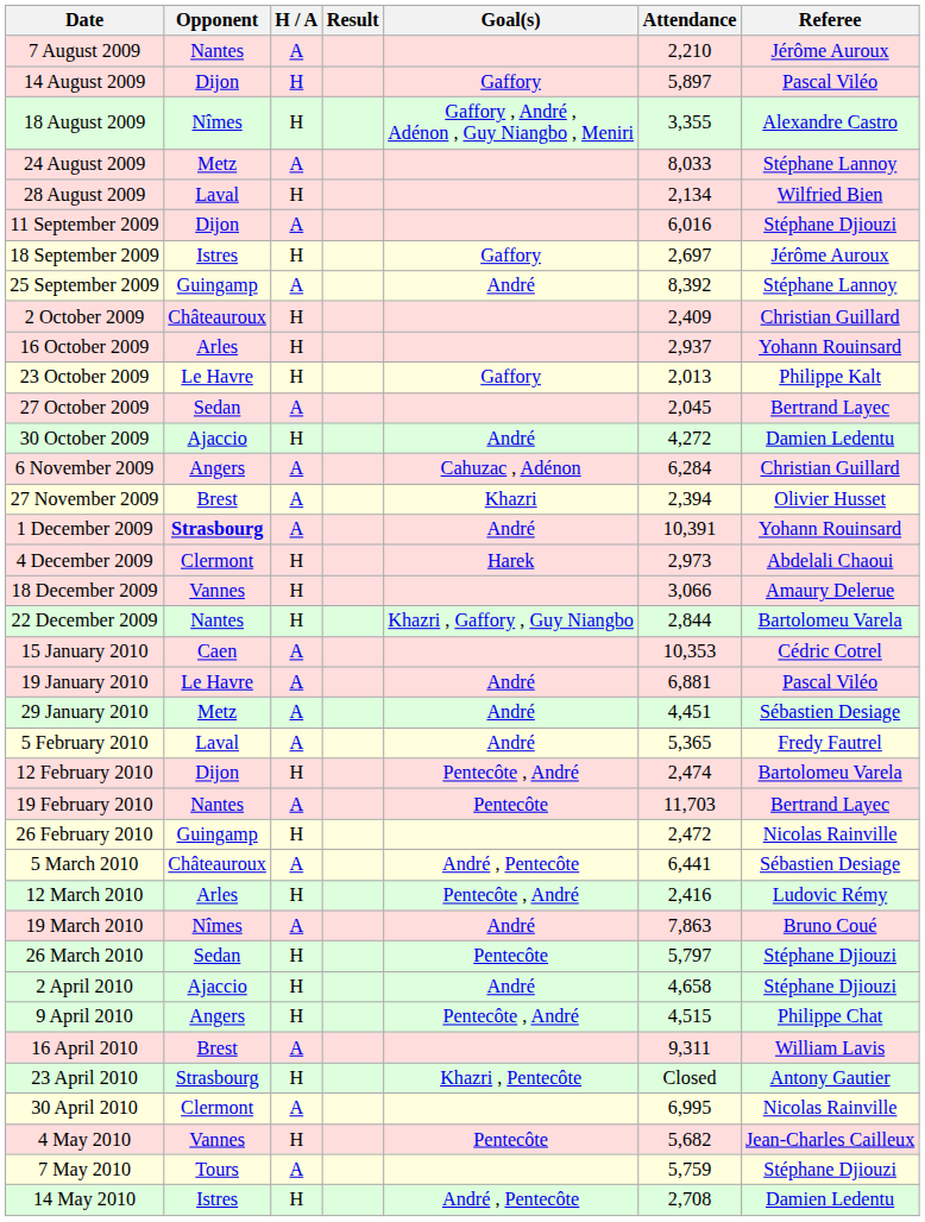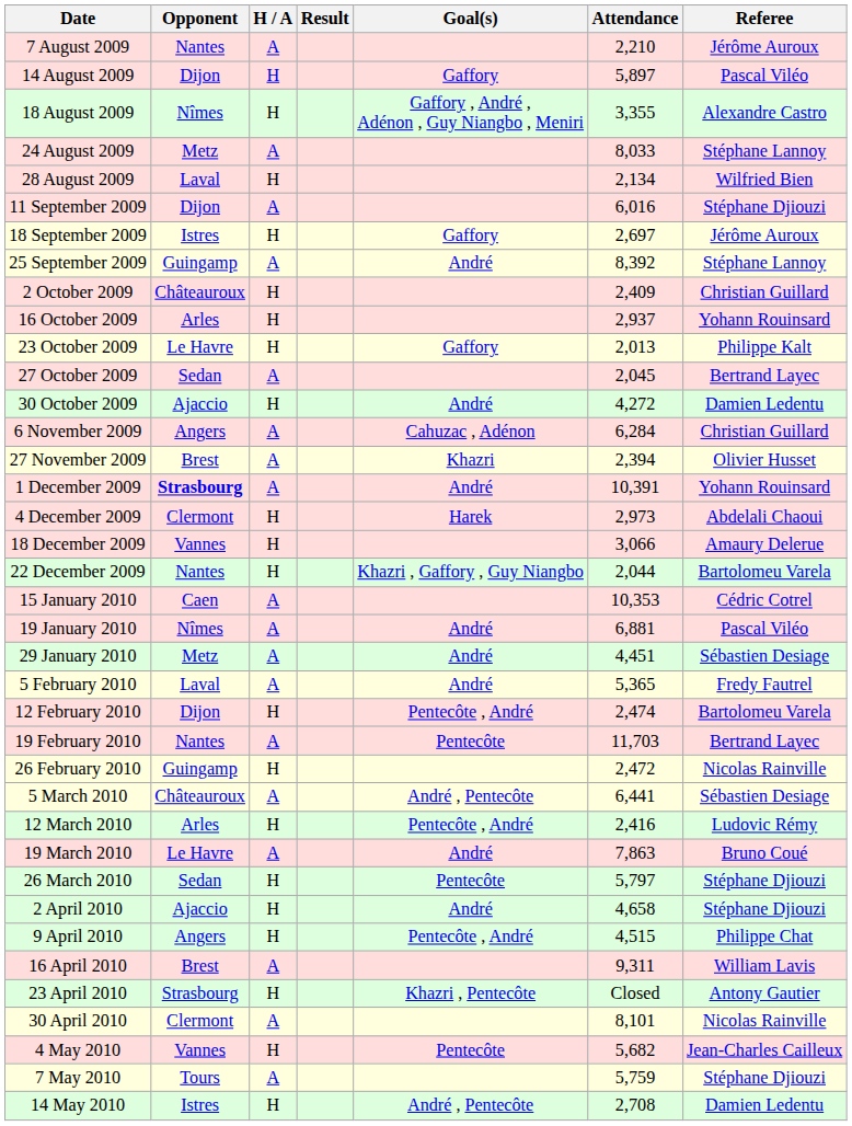 <table class="wikitable sortable" style="text-align:center">
 <tr>
 <th class="sortable">Date</th>
 <th>Opponent</th>
 <th>H / A</th>
 <th>Result</th>
 <th>Goal(s)</th>
 <th>Attendance</th>
 <th>Referee</th>
 </tr>
 <tr style="background:#fdd;">
 <td>7 August 2009</td>
 <td><a href='#'>Nantes</a></td>
 <td><a href='#'>A</a></td>
 <td></td>
 <td></td>
 <td>2,210</td>
 <td><a href='#'>Jérôme Auroux</a></td>
 </tr>
 <tr style="background:#fdd;">
 <td>14 August 2009</td>
 <td><a href='#'>Dijon</a></td>
 <td><a href='#'>H</a></td>
 <td></td>
 <td><a href='#'>Gaffory</a> </td>
 <td>5,897</td>
 <td><a href='#'>Pascal Viléo</a></td>
 </tr>
 <tr style="background:#dfd;">
 <td>18 August 2009</td>
 <td><a href='#'>Nîmes</a></td>
 <td>H</td>
 <td></td>
 <td><a href='#'>Gaffory</a> , <a href='#'>André</a> ,<br><a href='#'>Adénon</a> , <a href='#'>Guy Niangbo</a> , <a href='#'>Meniri</a> </td>
 <td>3,355</td>
 <td><a href='#'>Alexandre Castro</a></td>
 </tr>
 <tr style="background:#fdd;">
 <td>24 August 2009</td>
 <td><a href='#'>Metz</a></td>
 <td><a href='#'>A</a></td>
 <td></td>
 <td></td>
 <td>8,033</td>
 <td><a href='#'>Stéphane Lannoy</a></td>
 </tr>
 <tr style="background:#fdd;">
 <td>28 August 2009</td>
 <td><a href='#'>Laval</a></td>
 <td>H</td>
 <td></td>
 <td></td>
 <td>2,134</td>
 <td><a href='#'>Wilfried Bien</a></td>
 </tr>
 <tr style="background:#fdd;">
 <td>11 September 2009</td>
 <td><a href='#'>Dijon</a></td>
 <td><a href='#'>A</a></td>
 <td></td>
 <td></td>
 <td>6,016</td>
 <td><a href='#'>Stéphane Djiouzi</a></td>
 </tr>
 <tr style="background:#ffd;">
 <td>18 September 2009</td>
 <td><a href='#'>Istres</a></td>
 <td>H</td>
 <td></td>
 <td><a href='#'>Gaffory</a> </td>
 <td>2,697</td>
 <td><a href='#'>Jérôme Auroux</a></td>
 </tr>
 <tr style="background:#ffd;">
 <td>25 September 2009</td>
 <td><a href='#'>Guingamp</a></td>
 <td><a href='#'>A</a></td>
 <td></td>
 <td><a href='#'>André</a> </td>
 <td>8,392</td>
 <td><a href='#'>Stéphane Lannoy</a></td>
 </tr>
 <tr style="background:#fdd;">
 <td>2 October 2009</td>
 <td><a href='#'>Châteauroux</a></td>
 <td>H</td>
 <td></td>
 <td></td>
 <td>2,409</td>
 <td><a href='#'>Christian Guillard</a></td>
 </tr>
 <tr style="background:#fdd;">
 <td>16 October 2009</td>
 <td><a href='#'>Arles</a></td>
 <td>H</td>
 <td></td>
 <td></td>
 <td>2,937</td>
 <td><a href='#'>Yohann Rouinsard</a></td>
 </tr>
 <tr style="background:#ffd;">
 <td>23 October 2009</td>
 <td><a href='#'>Le Havre</a></td>
 <td>H</td>
 <td></td>
 <td><a href='#'>Gaffory</a> </td>
 <td>2,013</td>
 <td><a href='#'>Philippe Kalt</a></td>
 </tr>
 <tr style="background:#fdd;">
 <td>27 October 2009</td>
 <td><a href='#'>Sedan</a></td>
 <td><a href='#'>A</a></td>
 <td></td>
 <td></td>
 <td>2,045</td>
 <td><a href='#'>Bertrand Layec</a></td>
 </tr>
 <tr style="background:#dfd;">
 <td>30 October 2009</td>
 <td><a href='#'>Ajaccio</a></td>
 <td>H</td>
 <td></td>
 <td><a href='#'>André</a> </td>
 <td>4,272</td>
 <td><a href='#'>Damien Ledentu</a></td>
 </tr>
 <tr style="background:#fdd;">
 <td>6 November 2009</td>
 <td><a href='#'>Angers</a></td>
 <td><a href='#'>A</a></td>
 <td></td>
 <td><a href='#'>Cahuzac</a> , <a href='#'>Adénon</a> </td>
 <td>6,284</td>
 <td><a href='#'>Christian Guillard</a></td>
 </tr>
 <tr style="background:#ffd;">
 <td>27 November 2009</td>
 <td><a href='#'>Brest</a></td>
 <td><a href='#'>A</a></td>
 <td></td>
 <td><a href='#'>Khazri</a> </td>
 <td>2,394</td>
 <td><a href='#'>Olivier Husset</a></td>
 </tr>
 <tr style="background:#fdd;">
 <td>1 December 2009</td>
 <td><strong><a href='#'>Strasbourg</a></strong></td>
 <td><a href='#'>A</a></td>
 <td></td>
 <td><a href='#'>André</a> </td>
 <td>10,391</td>
 <td><a href='#'>Yohann Rouinsard</a></td>
 </tr>
 <tr style="background:#fdd;">
 <td>4 December 2009</td>
 <td><a href='#'>Clermont</a></td>
 <td>H</td>
 <td></td>
 <td><a href='#'>Harek</a> </td>
 <td>2,973</td>
 <td><a href='#'>Abdelali Chaoui</a></td>
 </tr>
 <tr style="background:#fdd;">
 <td>18 December 2009</td>
 <td><a href='#'>Vannes</a></td>
 <td>H</td>
 <td></td>
 <td></td>
 <td>3,066</td>
 <td><a href='#'>Amaury Delerue</a></td>
 </tr>
 <tr style="background:#dfd;">
 <td>22 December 2009</td>
 <td><a href='#'>Nantes</a></td>
 <td>H</td>
 <td></td>
 <td><a href='#'>Khazri</a> , <a href='#'>Gaffory</a> , <a href='#'>Guy Niangbo</a> </td>
-<td>2,844</td>
+<td>2,044</td>
 <td><a href='#'>Bartolomeu Varela</a></td>
 </tr>
 <tr style="background:#fdd;">
 <td>15 January 2010</td>
 <td><a href='#'>Caen</a></td>
 <td><a href='#'>A</a></td>
 <td></td>
 <td></td>
 <td>10,353</td>
 <td><a href='#'>Cédric Cotrel</a></td>
 </tr>
 <tr style="background:#fdd;">
 <td>19 January 2010</td>
-<td><a href='#'>Le Havre</a></td>
+<td><a href='#'>Nîmes</a></td>
 <td><a href='#'>A</a></td>
 <td></td>
 <td><a href='#'>André</a> </td>
 <td>6,881</td>
 <td><a href='#'>Pascal Viléo</a></td>
 </tr>
 <tr style="background:#dfd;">
 <td>29 January 2010</td>
 <td><a href='#'>Metz</a></td>
 <td><a href='#'>A</a></td>
 <td></td>
 <td><a href='#'>André</a> </td>
 <td>4,451</td>
 <td><a href='#'>Sébastien Desiage</a></td>
 </tr>
 <tr style="background:#ffd;">
 <td>5 February 2010</td>
 <td><a href='#'>Laval</a></td>
 <td><a href='#'>A</a></td>
 <td></td>
 <td><a href='#'>André</a> </td>
 <td>5,365</td>
 <td><a href='#'>Fredy Fautrel</a></td>
 </tr>
 <tr style="background:#fdd;">
 <td>12 February 2010</td>
 <td><a href='#'>Dijon</a></td>
 <td>H</td>
 <td></td>
 <td><a href='#'>Pentecôte</a> , <a href='#'>André</a> </td>
 <td>2,474</td>
 <td><a href='#'>Bartolomeu Varela</a></td>
 </tr>
 <tr style="background:#fdd;">
 <td>19 February 2010</td>
 <td><a href='#'>Nantes</a></td>
 <td><a href='#'>A</a></td>
 <td></td>
 <td><a href='#'>Pentecôte</a> </td>
 <td>11,703</td>
 <td><a href='#'>Bertrand Layec</a></td>
 </tr>
 <tr style="background:#ffd;">
 <td>26 February 2010</td>
 <td><a href='#'>Guingamp</a></td>
 <td>H</td>
 <td></td>
 <td></td>
 <td>2,472</td>
 <td><a href='#'>Nicolas Rainville</a></td>
 </tr>
 <tr style="background:#ffd;">
 <td>5 March 2010</td>
 <td><a href='#'>Châteauroux</a></td>
 <td><a href='#'>A</a></td>
 <td></td>
 <td><a href='#'>André</a> , <a href='#'>Pentecôte</a> </td>
 <td>6,441</td>
 <td><a href='#'>Sébastien Desiage</a></td>
 </tr>
 <tr style="background:#dfd;">
 <td>12 March 2010</td>
 <td><a href='#'>Arles</a></td>
 <td>H</td>
 <td></td>
 <td><a href='#'>Pentecôte</a> , <a href='#'>André</a> </td>
 <td>2,416</td>
 <td><a href='#'>Ludovic Rémy</a></td>
 </tr>
 <tr style="background:#fdd;">
 <td>19 March 2010</td>
-<td><a href='#'>Nîmes</a></td>
+<td><a href='#'>Le Havre</a></td>
 <td><a href='#'>A</a></td>
 <td></td>
 <td><a href='#'>André</a> </td>
 <td>7,863</td>
 <td><a href='#'>Bruno Coué</a></td>
 </tr>
 <tr style="background:#dfd;">
 <td>26 March 2010</td>
 <td><a href='#'>Sedan</a></td>
 <td>H</td>
 <td></td>
 <td><a href='#'>Pentecôte</a> </td>
 <td>5,797</td>
 <td><a href='#'>Stéphane Djiouzi</a></td>
 </tr>
 <tr style="background:#dfd;">
 <td>2 April 2010</td>
 <td><a href='#'>Ajaccio</a></td>
 <td>H</td>
 <td></td>
 <td><a href='#'>André</a> </td>
 <td>4,658</td>
 <td><a href='#'>Stéphane Djiouzi</a></td>
 </tr>
 <tr style="background:#dfd;">
 <td>9 April 2010</td>
 <td><a href='#'>Angers</a></td>
 <td>H</td>
 <td></td>
 <td><a href='#'>Pentecôte</a> , <a href='#'>André</a> </td>
 <td>4,515</td>
 <td><a href='#'>Philippe Chat</a></td>
 </tr>
 <tr style="background:#fdd;">
 <td>16 April 2010</td>
 <td><a href='#'>Brest</a></td>
 <td><a href='#'>A</a></td>
 <td></td>
 <td></td>
 <td>9,311</td>
 <td><a href='#'>William Lavis</a></td>
 </tr>
 <tr style="background:#dfd;">
 <td>23 April 2010</td>
 <td><a href='#'>Strasbourg</a></td>
 <td>H</td>
 <td></td>
 <td><a href='#'>Khazri</a> , <a href='#'>Pentecôte</a> </td>
 <td>Closed</td>
 <td><a href='#'>Antony Gautier</a></td>
 </tr>
 <tr style="background:#ffd;">
 <td>30 April 2010</td>
 <td><a href='#'>Clermont</a></td>
 <td><a href='#'>A</a></td>
 <td></td>
 <td></td>
-<td>6,995</td>
+<td>8,101</td>
 <td><a href='#'>Nicolas Rainville</a></td>
 </tr>
 <tr style="background:#fdd;">
 <td>4 May 2010</td>
 <td><a href='#'>Vannes</a></td>
 <td>H</td>
 <td></td>
 <td><a href='#'>Pentecôte</a> </td>
 <td>5,682</td>
 <td><a href='#'>Jean-Charles Cailleux</a></td>
 </tr>
 <tr style="background:#ffd;">
 <td>7 May 2010</td>
 <td><a href='#'>Tours</a></td>
 <td><a href='#'>A</a></td>
 <td></td>
 <td></td>
 <td>5,759</td>
 <td><a href='#'>Stéphane Djiouzi</a></td>
 </tr>
 <tr style="background:#dfd;">
 <td>14 May 2010</td>
 <td><a href='#'>Istres</a></td>
 <td>H</td>
 <td></td>
 <td><a href='#'>André</a> , <a href='#'>Pentecôte</a> </td>
 <td>2,708</td>
 <td><a href='#'>Damien Ledentu</a></td>
 </tr>
 </table>
